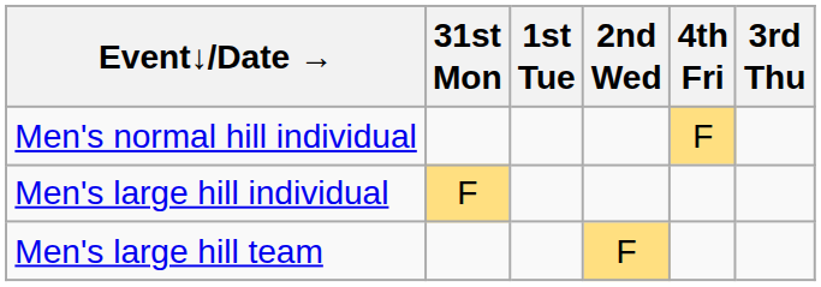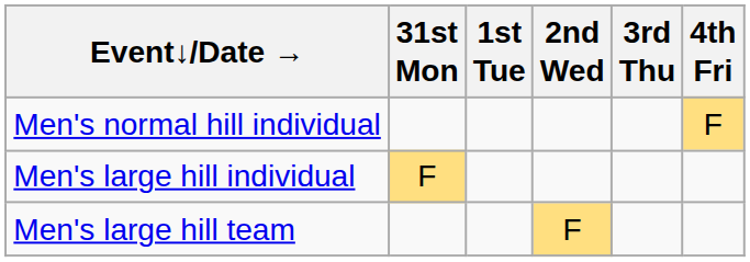 <table class="wikitable" style="margin:0.5em auto; font-size:90%; line-height:1.25em; text-align:center;">
 <tr>
 <th>Event↓/Date →</th>
 <th>31st<br>Mon</th>
 <th>1st<br>Tue</th>
 <th>2nd<br>Wed</th>
+<th>3rd<br>Thu</th>
 <th>4th<br>Fri</th>
-<th>3rd<br>Thu</th>
 </tr>
 <tr>
 <td align="left"><a href='#'>Men's normal hill individual</a></td>
 <td></td>
 <td></td>
 <td></td>
+<td></td>
 <td bgcolor="#FFDF80">F</td>
-<td></td>
 </tr>
 <tr>
 <td align="left"><a href='#'>Men's large hill individual</a></td>
 <td bgcolor="#FFDF80">F</td>
 <td></td>
 <td></td>
 <td></td>
 <td></td>
 </tr>
 <tr>
 <td align="left"><a href='#'>Men's large hill team</a></td>
 <td></td>
 <td></td>
 <td bgcolor="#FFDF80">F</td>
 <td></td>
 <td></td>
 </tr>
 </table>
